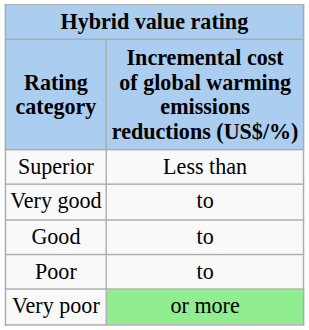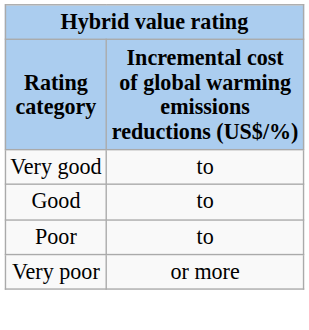 <table class="wikitable" style="float: right; margin-left: 10px">
 <tr>
 <th colspan="2"  style="text-align:center; background:#abcdef;">Hybrid value rating</th>
 </tr>
 <tr>
 <th style="background:#abcdef;">Rating<br>category</th>
 <th style="background:#abcdef;">Incremental cost<br>of global warming<br>emissions<br>reductions (US$/%)</th>
-</tr>
-<tr align=center>
-<td>Superior</td>
-<td>Less than </td>
 </tr>
 <tr align=center>
 <td>Very good</td>
 <td> to </td>
 </tr>
 <tr align=center>
 <td>Good</td>
 <td> to </td>
 </tr>
 <tr align=center>
 <td>Poor</td>
 <td> to </td>
 </tr>
 <tr align=center>
 <td>Very poor</td>
-<td style="background: lightgreen;"> or more</td>
+<td> or more</td>
 </tr>
 </table>
